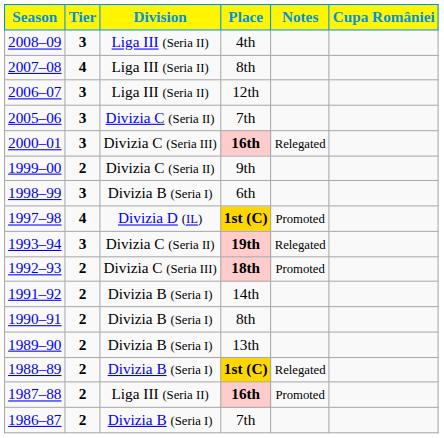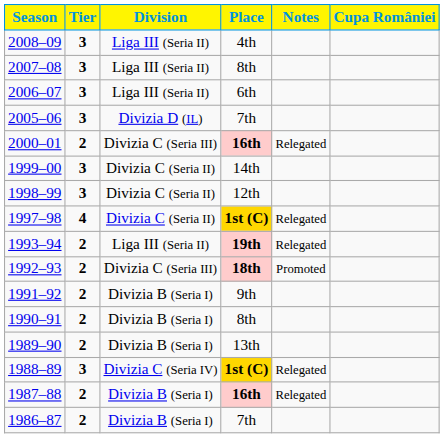 <table class="wikitable" style="text-align:center; font-size:90%">
 <tr>
 <th style="background:#fff500;color:#0193de;border:1px solid #0193de;">Season</th>
 <th style="background:#fff500;color:#0193de;border:1px solid #0193de;">Tier</th>
 <th style="background:#fff500;color:#0193de;border:1px solid #0193de;">Division</th>
 <th style="background:#fff500;color:#0193de;border:1px solid #0193de;">Place</th>
 <th style="background:#fff500;color:#0193de;border:1px solid #0193de;">Notes</th>
 <th style="background:#fff500;color:#0193de;border:1px solid #0193de;">Cupa României</th>
 </tr>
 <tr>
 <td><a href='#'>2008–09</a></td>
 <td><strong>3</strong></td>
 <td><a href='#'>Liga III</a> <small>(Seria II)</small></td>
 <td>4th</td>
 <td></td>
 <td></td>
 </tr>
 <tr>
 <td><a href='#'>2007–08</a></td>
-<td><strong>4</strong></td>
+<td><strong>3</strong></td>
 <td>Liga III <small>(Seria II)</small></td>
 <td>8th</td>
 <td></td>
 <td></td>
 </tr>
 <tr>
 <td><a href='#'>2006–07</a></td>
 <td><strong>3</strong></td>
 <td>Liga III <small>(Seria II)</small></td>
-<td>12th</td>
+<td>6th</td>
 <td></td>
 <td></td>
 </tr>
 <tr>
 <td><a href='#'>2005–06</a></td>
 <td><strong>3</strong></td>
-<td><a href='#'>Divizia C</a> <small>(Seria II)</small></td>
+<td><a href='#'>Divizia D</a> <small>(<a href='#'>IL</a>)</small></td>
 <td>7th</td>
 <td></td>
 <td></td>
 </tr>
 <tr>
 <td><a href='#'>2000–01</a></td>
-<td><strong>3</strong></td>
+<td><strong>2</strong></td>
 <td>Divizia C <small>(Seria III)</small></td>
 <td align=center bgcolor=#FFCCCC><strong>16th</strong></td>
 <td><small>Relegated</small></td>
 <td></td>
 </tr>
 <tr>
 <td><a href='#'>1999–00</a></td>
-<td><strong>2</strong></td>
+<td><strong>3</strong></td>
 <td>Divizia C <small>(Seria II)</small></td>
-<td>9th</td>
+<td>14th</td>
 <td></td>
 <td></td>
 </tr>
 <tr>
 <td><a href='#'>1998–99</a></td>
 <td><strong>3</strong></td>
-<td>Divizia B <small>(Seria I)</small></td>
-<td>6th</td>
+<td>Divizia C <small>(Seria II)</small></td>
+<td>12th</td>
 <td></td>
 <td></td>
 </tr>
 <tr>
 <td><a href='#'>1997–98</a></td>
 <td><strong>4</strong></td>
-<td><a href='#'>Divizia D</a> <small>(<a href='#'>IL</a>)</small></td>
+<td><a href='#'>Divizia C</a> <small>(Seria II)</small></td>
 <td align=center bgcolor=gold><strong>1st</strong> <strong>(C)</strong></td>
-<td><small>Promoted</small></td>
+<td><small>Relegated</small></td>
 <td></td>
 </tr>
 <tr>
 <td><a href='#'>1993–94</a></td>
-<td><strong>3</strong></td>
-<td>Divizia C <small>(Seria II)</small></td>
+<td><strong>2</strong></td>
+<td>Liga III <small>(Seria II)</small></td>
 <td align=center bgcolor=#FFCCCC><strong>19th</strong></td>
 <td><small>Relegated</small></td>
 <td></td>
 </tr>
 <tr>
 <td><a href='#'>1992–93</a></td>
 <td><strong>2</strong></td>
 <td>Divizia C <small>(Seria III)</small></td>
 <td align=center bgcolor=#FFCCCC><strong>18th</strong></td>
 <td><small>Promoted</small></td>
 <td></td>
 </tr>
 <tr>
 <td><a href='#'>1991–92</a></td>
 <td><strong>2</strong></td>
 <td>Divizia B <small>(Seria I)</small></td>
-<td>14th</td>
+<td>9th</td>
 <td></td>
 <td></td>
 </tr>
 <tr>
 <td><a href='#'>1990–91</a></td>
 <td><strong>2</strong></td>
 <td>Divizia B <small>(Seria I)</small></td>
 <td>8th</td>
 <td></td>
 <td></td>
 </tr>
 <tr>
 <td><a href='#'>1989–90</a></td>
 <td><strong>2</strong></td>
 <td>Divizia B <small>(Seria I)</small></td>
 <td>13th</td>
 <td></td>
 <td></td>
 </tr>
 <tr>
 <td><a href='#'>1988–89</a></td>
-<td><strong>2</strong></td>
-<td><a href='#'>Divizia B</a> <small>(Seria I)</small></td>
+<td><strong>3</strong></td>
+<td><a href='#'>Divizia C</a> <small>(Seria IV)</small></td>
 <td align=center bgcolor=gold><strong>1st</strong> <strong>(C)</strong></td>
 <td><small>Relegated</small></td>
 <td></td>
 </tr>
 <tr>
 <td><a href='#'>1987–88</a></td>
 <td><strong>2</strong></td>
-<td>Liga III <small>(Seria II)</small></td>
+<td><a href='#'>Divizia B</a> <small>(Seria I)</small></td>
 <td align=center bgcolor=#FFCCCC><strong>16th</strong></td>
-<td><small>Promoted</small></td>
+<td><small>Relegated</small></td>
 <td></td>
 </tr>
 <tr>
 <td><a href='#'>1986–87</a></td>
 <td><strong>2</strong></td>
 <td><a href='#'>Divizia B</a> <small>(Seria I)</small></td>
 <td>7th</td>
 <td></td>
 <td></td>
 </tr>
 </table>
